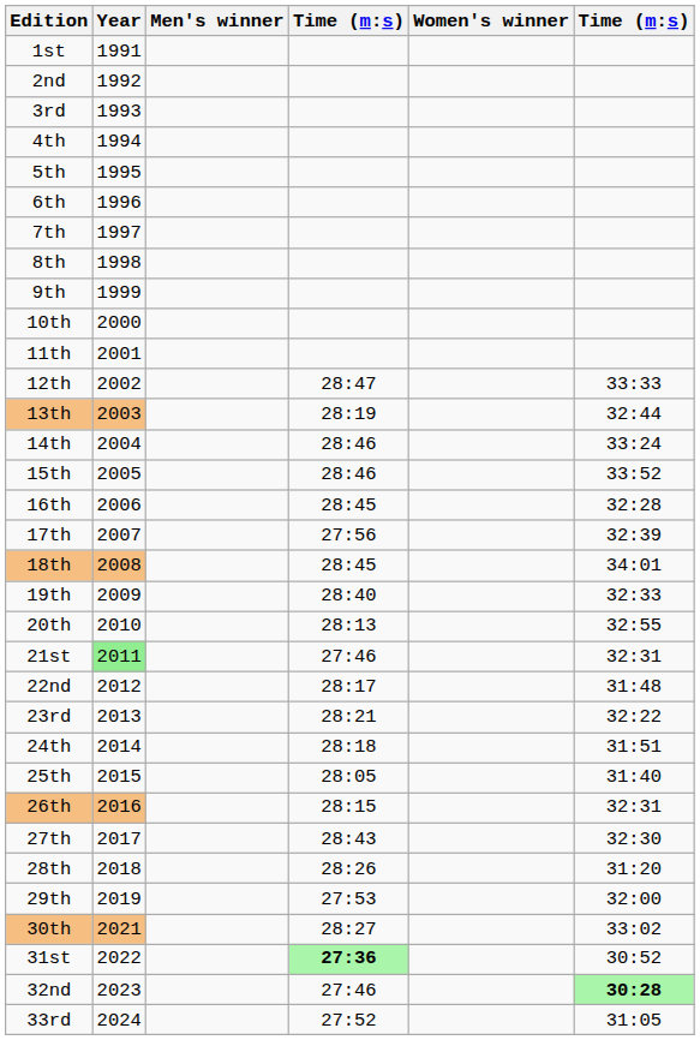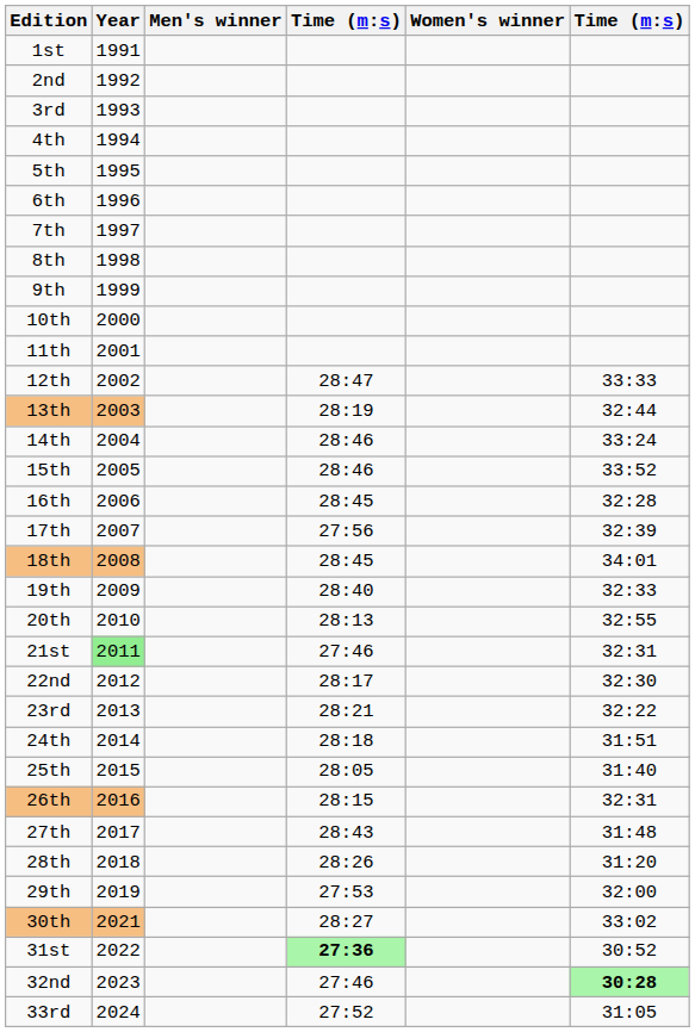 <table class="wikitable sortable" style="text-align:center">
 <tr>
 <th class=unsortable>Edition</th>
 <th>Year</th>
 <th class=unsortable>Men's winner</th>
 <th>Time (<a href='#'>m</a>:<a href='#'>s</a>)</th>
 <th class=unsortable>Women's winner</th>
 <th>Time (<a href='#'>m</a>:<a href='#'>s</a>)</th>
 </tr>
 <tr>
 <td>1st</td>
 <td>1991</td>
 <td align=left></td>
 <td></td>
 <td align=left></td>
 <td></td>
 </tr>
 <tr>
 <td>2nd</td>
 <td>1992</td>
 <td align=left></td>
 <td></td>
 <td align=left></td>
 <td></td>
 </tr>
 <tr>
 <td>3rd</td>
 <td>1993</td>
 <td align=left></td>
 <td></td>
 <td align=left></td>
 <td></td>
 </tr>
 <tr>
 <td>4th</td>
 <td>1994</td>
 <td align=left></td>
 <td></td>
 <td align=left></td>
 <td></td>
 </tr>
 <tr>
 <td>5th</td>
 <td>1995</td>
 <td align=left></td>
 <td></td>
 <td align=left></td>
 <td></td>
 </tr>
 <tr>
 <td>6th</td>
 <td>1996</td>
 <td align=left></td>
 <td></td>
 <td align=left></td>
 <td></td>
 </tr>
 <tr>
 <td>7th</td>
 <td>1997</td>
 <td align=left></td>
 <td></td>
 <td align=left></td>
 <td></td>
 </tr>
 <tr>
 <td>8th</td>
 <td>1998</td>
 <td align=left></td>
 <td></td>
 <td align=left></td>
 <td></td>
 </tr>
 <tr>
 <td>9th</td>
 <td>1999</td>
 <td align=left></td>
 <td></td>
 <td align=left></td>
 <td></td>
 </tr>
 <tr>
 <td>10th</td>
 <td>2000</td>
 <td align=left></td>
 <td></td>
 <td align=left></td>
 <td></td>
 </tr>
 <tr>
 <td>11th</td>
 <td>2001</td>
 <td align=left></td>
 <td></td>
 <td align=left></td>
 <td></td>
 </tr>
 <tr>
 <td>12th</td>
 <td>2002</td>
 <td align=left></td>
 <td>28:47</td>
 <td align=left></td>
 <td>33:33</td>
 </tr>
 <tr>
 <td bgcolor=#F7BE81>13th</td>
 <td bgcolor=#F7BE81>2003</td>
 <td align=left></td>
 <td>28:19</td>
 <td align=left></td>
 <td>32:44</td>
 </tr>
 <tr>
 <td>14th</td>
 <td>2004</td>
 <td align=left></td>
 <td>28:46</td>
 <td align=left></td>
 <td>33:24</td>
 </tr>
 <tr>
 <td>15th</td>
 <td>2005</td>
 <td align=left></td>
 <td>28:46</td>
 <td align=left></td>
 <td>33:52</td>
 </tr>
 <tr>
 <td>16th</td>
 <td>2006</td>
 <td align=left></td>
 <td>28:45</td>
 <td align=left></td>
 <td>32:28</td>
 </tr>
 <tr>
 <td>17th</td>
 <td>2007</td>
 <td align=left></td>
 <td>27:56</td>
 <td align=left></td>
 <td>32:39</td>
 </tr>
 <tr>
 <td bgcolor=#F7BE81>18th</td>
 <td bgcolor=#F7BE81>2008</td>
 <td align=left></td>
 <td>28:45</td>
 <td align=left></td>
 <td>34:01</td>
 </tr>
 <tr>
 <td>19th</td>
 <td>2009</td>
 <td align=left></td>
 <td>28:40</td>
 <td align=left></td>
 <td>32:33</td>
 </tr>
 <tr>
 <td>20th</td>
 <td>2010</td>
 <td align=left></td>
 <td>28:13</td>
 <td align=left></td>
 <td>32:55</td>
 </tr>
 <tr>
 <td>21st</td>
 <td style="background: lightgreen;">2011</td>
 <td align=left></td>
 <td>27:46</td>
 <td align=left></td>
 <td>32:31</td>
 </tr>
 <tr>
 <td>22nd</td>
 <td>2012</td>
 <td align=left></td>
 <td>28:17</td>
 <td align=left></td>
-<td>31:48</td>
+<td>32:30</td>
 </tr>
 <tr>
 <td>23rd</td>
 <td>2013</td>
 <td align=left></td>
 <td>28:21</td>
 <td align=left></td>
 <td>32:22</td>
 </tr>
 <tr>
 <td>24th</td>
 <td>2014</td>
 <td align=left></td>
 <td>28:18</td>
 <td align=left></td>
 <td>31:51</td>
 </tr>
 <tr>
 <td>25th</td>
 <td>2015</td>
 <td align=left></td>
 <td>28:05</td>
 <td align=left></td>
 <td>31:40</td>
 </tr>
 <tr>
 <td bgcolor=#F7BE81>26th</td>
 <td bgcolor=#F7BE81>2016</td>
 <td align=left></td>
 <td>28:15</td>
 <td align=left></td>
 <td>32:31</td>
 </tr>
 <tr>
 <td>27th</td>
 <td>2017</td>
 <td align=left></td>
 <td>28:43</td>
 <td align=left></td>
-<td>32:30</td>
+<td>31:48</td>
 </tr>
 <tr>
 <td>28th</td>
 <td>2018</td>
 <td align=left></td>
 <td>28:26</td>
 <td align=left></td>
 <td>31:20</td>
 </tr>
 <tr>
 <td>29th</td>
 <td>2019</td>
 <td align=left></td>
 <td>27:53</td>
 <td align=left></td>
 <td>32:00</td>
 </tr>
 <tr>
 <td bgcolor=#F7BE81>30th</td>
 <td bgcolor=#F7BE81>2021</td>
 <td align=left></td>
 <td>28:27</td>
 <td align=left></td>
 <td>33:02</td>
 </tr>
 <tr>
 <td>31st</td>
 <td>2022</td>
 <td align=left></td>
 <td bgcolor=#A9F5A9><strong>27:36</strong></td>
 <td align=left></td>
 <td>30:52</td>
 </tr>
 <tr>
 <td>32nd</td>
 <td>2023</td>
 <td align=left></td>
 <td>27:46</td>
 <td align=left></td>
 <td bgcolor=#A9F5A9><strong>30:28</strong></td>
 </tr>
 <tr>
 <td>33rd</td>
 <td>2024</td>
 <td align=left></td>
 <td>27:52</td>
 <td align=left></td>
 <td>31:05</td>
 </tr>
 </table>
